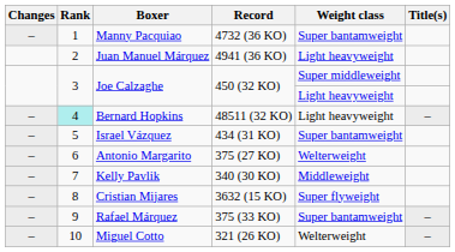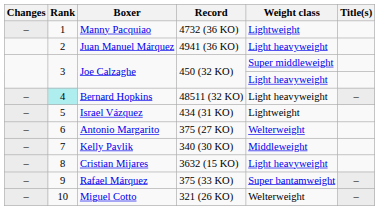 <table class="wikitable ">
 <tr>
 <th>Changes</th>
 <th>Rank</th>
 <th>Boxer</th>
 <th>Record</th>
 <th>Weight class</th>
 <th>Title(s)</th>
 </tr>
 <tr>
 <td align=center bgcolor=#ECECEC>–</td>
 <td align=center>1</td>
 <td><a href='#'>Manny Pacquiao</a></td>
 <td>4732 (36 KO)</td>
-<td><a href='#'>Super bantamweight</a></td>
+<td><a href='#'>Lightweight</a></td>
 <td></td>
 </tr>
 <tr>
 <td align=center></td>
 <td align=center>2</td>
 <td><a href='#'>Juan Manuel Márquez</a></td>
 <td>4941 (36 KO)</td>
 <td><a href='#'>Light heavyweight</a></td>
 <td></td>
 </tr>
 <tr>
 <td rowspan=2 align=center></td>
 <td rowspan=2 align=center>3</td>
 <td rowspan=2><a href='#'>Joe Calzaghe</a></td>
 <td rowspan=2>450 (32 KO)</td>
 <td><a href='#'>Super middleweight</a></td>
 <td></td>
 </tr>
 <tr>
 <td><a href='#'>Light heavyweight</a></td>
 <td></td>
 </tr>
 <tr>
 <td align=center bgcolor=#ECECEC>–</td>
 <td align=center style="background: paleturquoise;">4</td>
 <td><a href='#'>Bernard Hopkins</a></td>
 <td>48511 (32 KO)</td>
 <td>Light heavyweight</td>
 <td align=center bgcolor=#ECECEC data-sort-value="Z">–</td>
 </tr>
 <tr>
 <td align=center bgcolor=#ECECEC>–</td>
 <td align=center>5</td>
 <td><a href='#'>Israel Vázquez</a></td>
 <td>434 (31 KO)</td>
-<td><a href='#'>Super bantamweight</a></td>
+<td>Lightweight</td>
 <td></td>
 </tr>
 <tr>
 <td align=center bgcolor=#ECECEC>–</td>
 <td align=center>6</td>
 <td><a href='#'>Antonio Margarito</a></td>
 <td>375 (27 KO)</td>
 <td><a href='#'>Welterweight</a></td>
 <td></td>
 </tr>
 <tr>
 <td align=center bgcolor=#ECECEC>–</td>
 <td align=center>7</td>
 <td><a href='#'>Kelly Pavlik</a></td>
 <td>340 (30 KO)</td>
 <td><a href='#'>Middleweight</a></td>
 <td></td>
 </tr>
 <tr>
 <td align=center bgcolor=#ECECEC>–</td>
 <td align=center>8</td>
 <td><a href='#'>Cristian Mijares</a></td>
 <td>3632 (15 KO)</td>
-<td><a href='#'>Super flyweight</a></td>
+<td><a href='#'>Light heavyweight</a></td>
 <td></td>
 </tr>
 <tr>
 <td align=center bgcolor=#ECECEC>–</td>
 <td align=center>9</td>
 <td><a href='#'>Rafael Márquez</a></td>
 <td>375 (33 KO)</td>
 <td><a href='#'>Super bantamweight</a></td>
 <td align=center bgcolor=#ECECEC data-sort-value="Z">–</td>
 </tr>
 <tr>
 <td align=center bgcolor=#ECECEC>–</td>
 <td align=center>10</td>
 <td><a href='#'>Miguel Cotto</a></td>
 <td>321 (26 KO)</td>
 <td>Welterweight</td>
 <td align=center bgcolor=#ECECEC data-sort-value="Z">–</td>
 </tr>
 </table>
